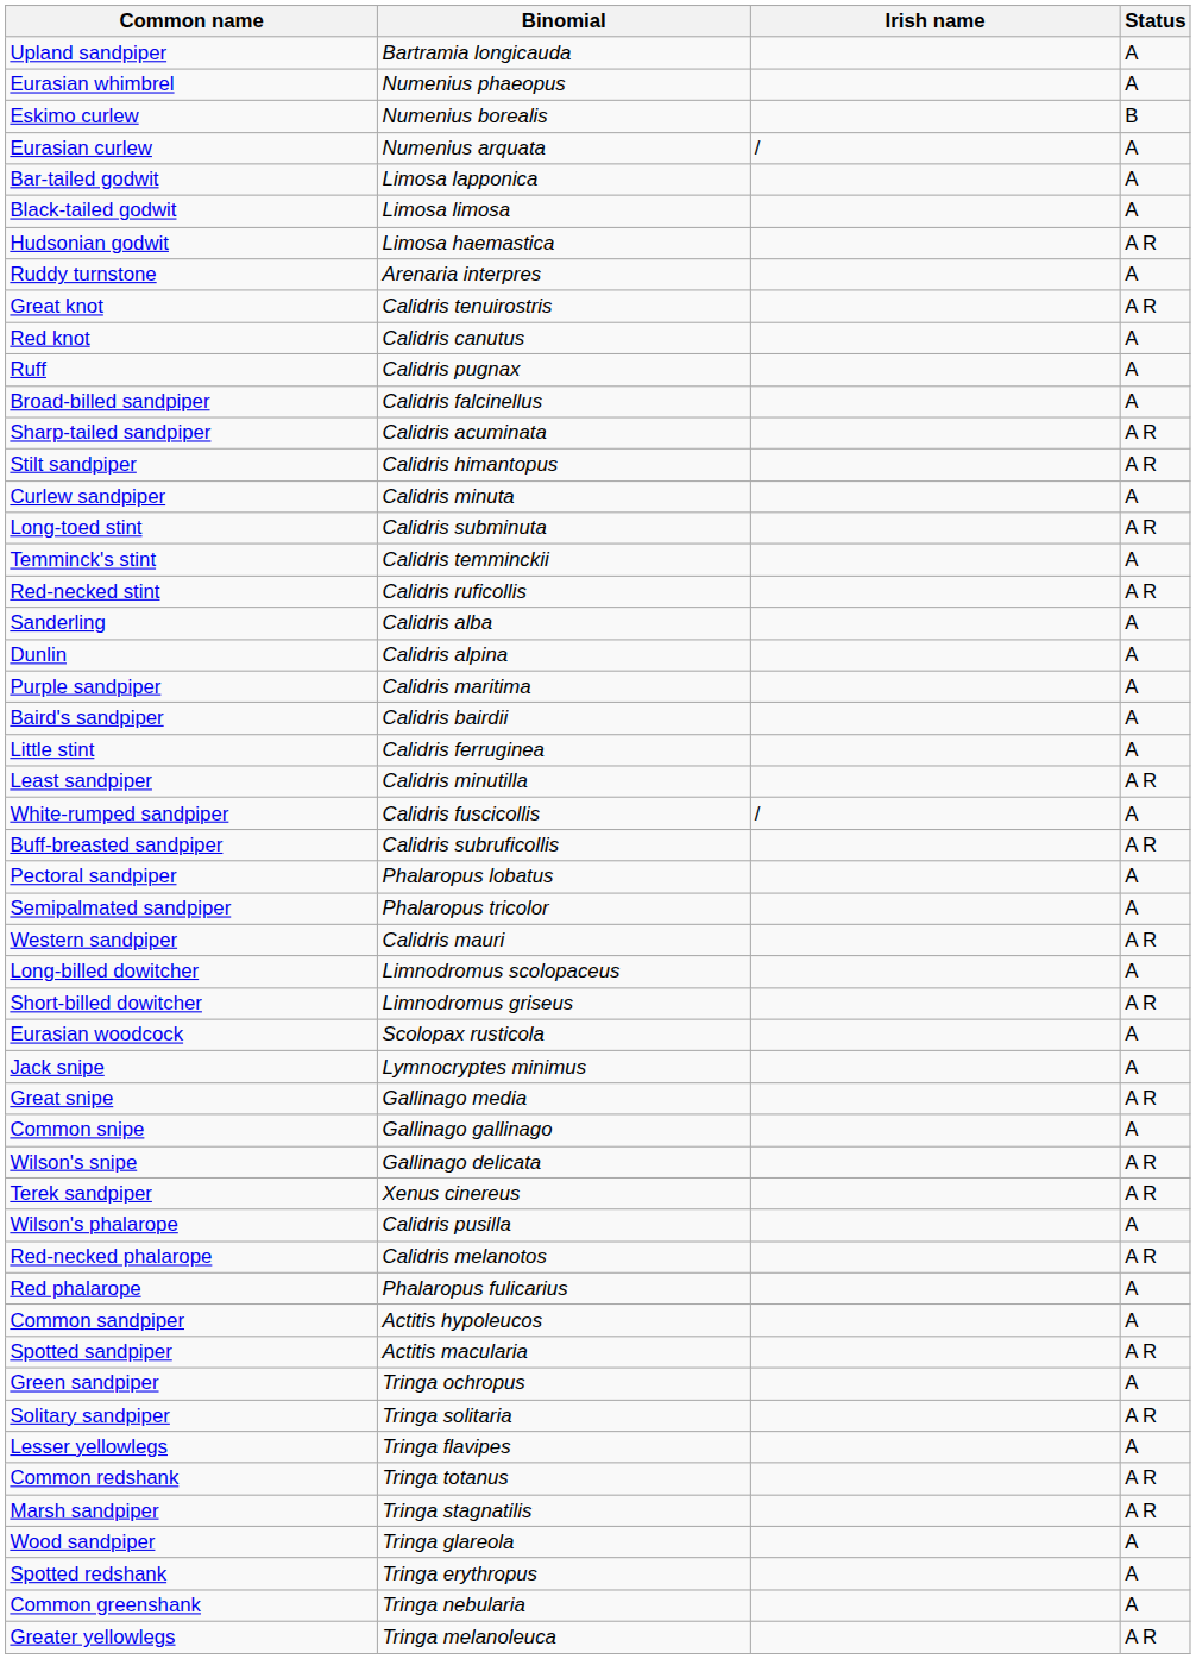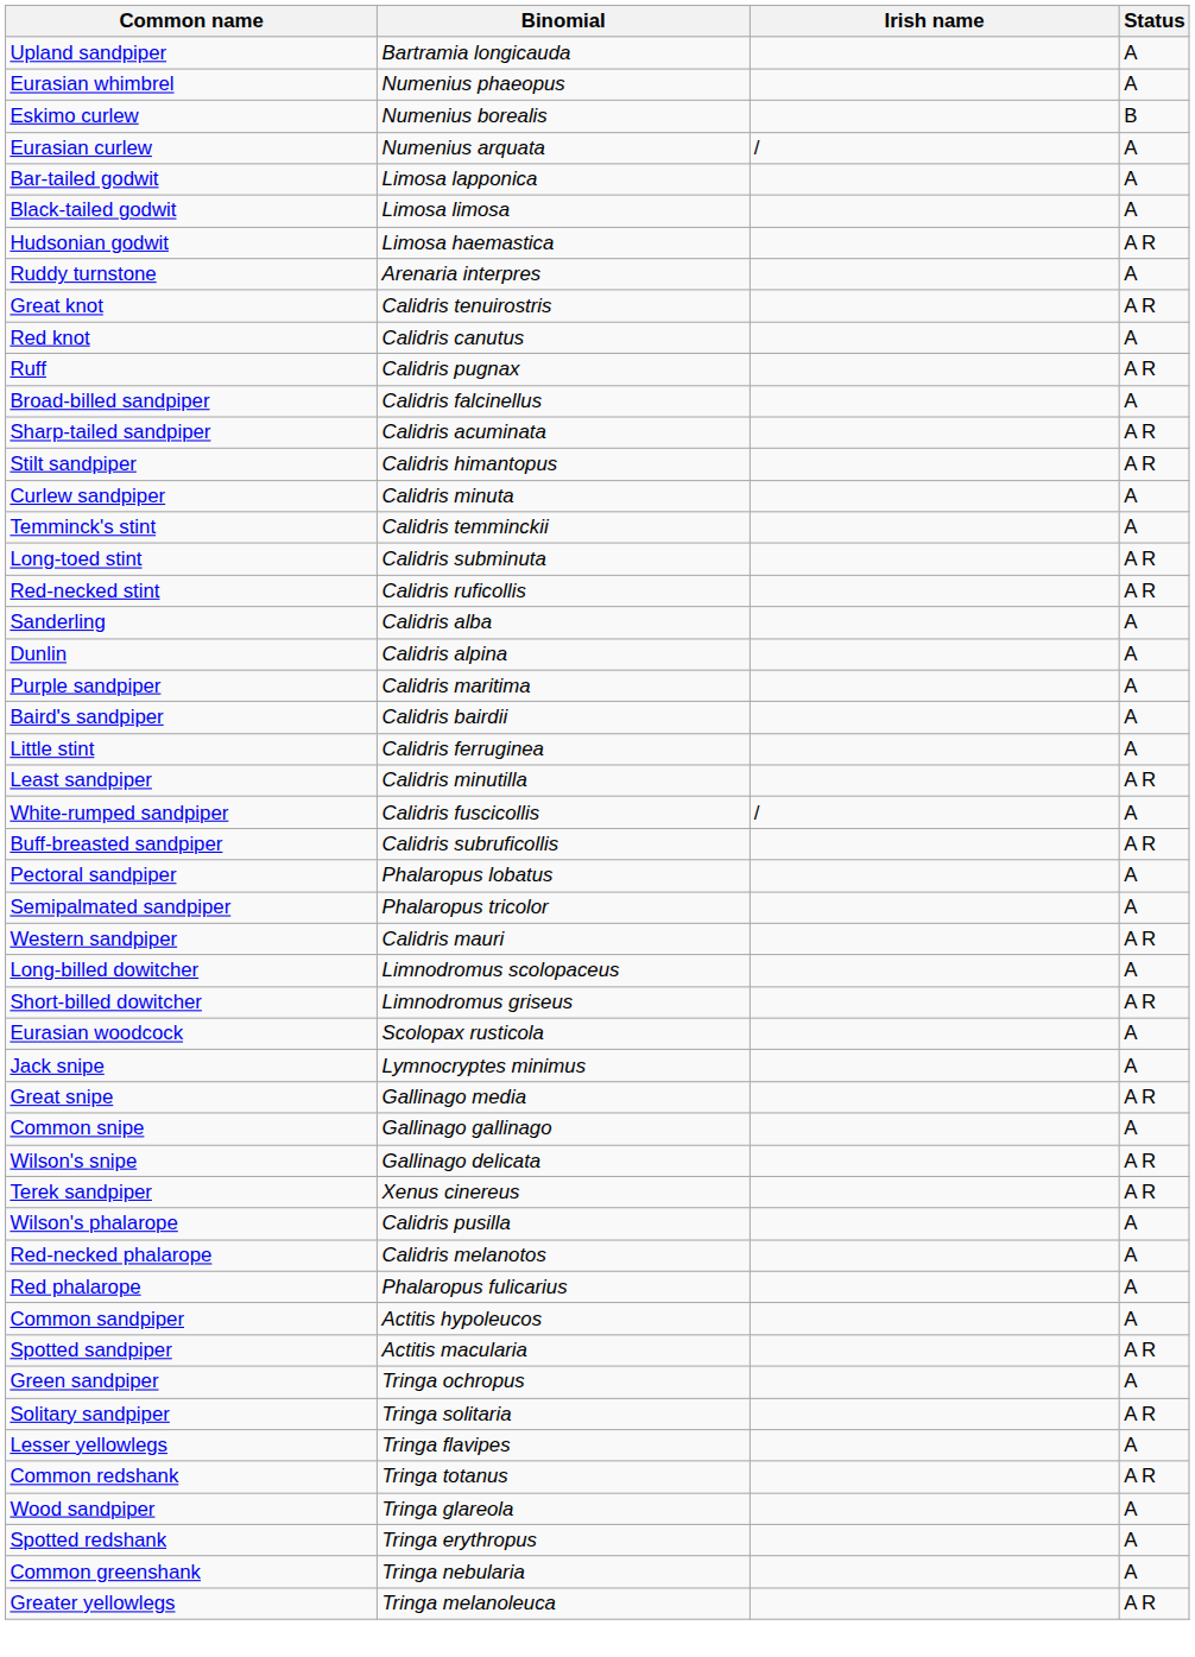 <table width=60% class="wikitable">
 <tr>
 <th width=32%>Common name</th>
 <th width=32%>Binomial</th>
 <th width=32%>Irish name</th>
 <th width=4%>Status</th>
 </tr>
 <tr>
 <td><a href='#'>Upland sandpiper</a></td>
 <td><em>Bartramia longicauda</em></td>
 <td></td>
 <td>A</td>
 </tr>
 <tr>
 <td><a href='#'>Eurasian whimbrel</a></td>
 <td><em>Numenius phaeopus</em></td>
 <td></td>
 <td>A</td>
 </tr>
 <tr>
 <td><a href='#'>Eskimo curlew</a></td>
 <td><em>Numenius borealis</em></td>
 <td></td>
 <td>B</td>
 </tr>
 <tr>
 <td><a href='#'>Eurasian curlew</a></td>
 <td><em>Numenius arquata</em></td>
 <td> / </td>
 <td>A</td>
 </tr>
 <tr>
 <td><a href='#'>Bar-tailed godwit</a></td>
 <td><em>Limosa lapponica</em></td>
 <td></td>
 <td>A</td>
 </tr>
 <tr>
 <td><a href='#'>Black-tailed godwit</a></td>
 <td><em>Limosa limosa</em></td>
 <td></td>
 <td>A</td>
 </tr>
 <tr>
 <td><a href='#'>Hudsonian godwit</a></td>
 <td><em>Limosa haemastica</em></td>
 <td></td>
 <td>A R</td>
 </tr>
 <tr>
 <td><a href='#'>Ruddy turnstone</a></td>
 <td><em>Arenaria interpres</em></td>
 <td></td>
 <td>A</td>
 </tr>
 <tr>
 <td><a href='#'>Great knot</a></td>
 <td><em>Calidris tenuirostris</em></td>
 <td></td>
 <td>A R</td>
 </tr>
 <tr>
 <td><a href='#'>Red knot</a></td>
 <td><em>Calidris canutus</em></td>
 <td></td>
 <td>A</td>
 </tr>
 <tr>
 <td><a href='#'>Ruff</a></td>
 <td><em>Calidris pugnax</em></td>
 <td></td>
-<td>A</td>
+<td>A R</td>
 </tr>
 <tr>
 <td><a href='#'>Broad-billed sandpiper</a></td>
 <td><em>Calidris falcinellus</em></td>
 <td></td>
 <td>A</td>
 </tr>
 <tr>
 <td><a href='#'>Sharp-tailed sandpiper</a></td>
 <td><em>Calidris acuminata</em></td>
 <td></td>
 <td>A R</td>
 </tr>
 <tr>
 <td><a href='#'>Stilt sandpiper</a></td>
 <td><em>Calidris himantopus</em></td>
 <td></td>
 <td>A R</td>
 </tr>
 <tr>
 <td><a href='#'>Curlew sandpiper</a></td>
 <td><em>Calidris minuta</em></td>
 <td></td>
 <td>A</td>
 </tr>
 <tr>
+<td><a href='#'>Temminck's stint</a></td>
+<td><em>Calidris temminckii</em></td>
+<td></td>
+<td>A</td>
+</tr>
+<tr>
 <td><a href='#'>Long-toed stint</a></td>
 <td><em>Calidris subminuta</em></td>
 <td></td>
 <td>A R</td>
-</tr>
-<tr>
-<td><a href='#'>Temminck's stint</a></td>
-<td><em>Calidris temminckii</em></td>
-<td></td>
-<td>A</td>
 </tr>
 <tr>
 <td><a href='#'>Red-necked stint</a></td>
 <td><em>Calidris ruficollis</em></td>
 <td></td>
 <td>A R</td>
 </tr>
 <tr>
 <td><a href='#'>Sanderling</a></td>
 <td><em>Calidris alba</em></td>
 <td></td>
 <td>A</td>
 </tr>
 <tr>
 <td><a href='#'>Dunlin</a></td>
 <td><em>Calidris alpina</em></td>
 <td></td>
 <td>A</td>
 </tr>
 <tr>
 <td><a href='#'>Purple sandpiper</a></td>
 <td><em>Calidris maritima</em></td>
 <td></td>
 <td>A</td>
 </tr>
 <tr>
 <td><a href='#'>Baird's sandpiper</a></td>
 <td><em>Calidris bairdii</em></td>
 <td></td>
 <td>A</td>
 </tr>
 <tr>
 <td><a href='#'>Little stint</a></td>
 <td><em>Calidris ferruginea</em></td>
 <td></td>
 <td>A</td>
 </tr>
 <tr>
 <td><a href='#'>Least sandpiper</a></td>
 <td><em>Calidris minutilla</em></td>
 <td></td>
 <td>A R</td>
 </tr>
 <tr>
 <td><a href='#'>White-rumped sandpiper</a></td>
 <td><em>Calidris fuscicollis</em></td>
 <td> / </td>
 <td>A</td>
 </tr>
 <tr>
 <td><a href='#'>Buff-breasted sandpiper</a></td>
 <td><em>Calidris subruficollis</em></td>
 <td></td>
 <td>A R</td>
 </tr>
 <tr>
 <td><a href='#'>Pectoral sandpiper</a></td>
 <td><em>Phalaropus lobatus</em></td>
 <td></td>
 <td>A</td>
 </tr>
 <tr>
 <td><a href='#'>Semipalmated sandpiper</a></td>
 <td><em>Phalaropus tricolor</em></td>
 <td></td>
 <td>A</td>
 </tr>
 <tr>
 <td><a href='#'>Western sandpiper</a></td>
 <td><em>Calidris mauri</em></td>
 <td></td>
 <td>A R</td>
 </tr>
 <tr>
 <td><a href='#'>Long-billed dowitcher</a></td>
 <td><em>Limnodromus scolopaceus</em></td>
 <td></td>
 <td>A</td>
 </tr>
 <tr>
 <td><a href='#'>Short-billed dowitcher</a></td>
 <td><em>Limnodromus griseus</em></td>
 <td></td>
 <td>A R</td>
 </tr>
 <tr>
 <td><a href='#'>Eurasian woodcock</a></td>
 <td><em>Scolopax rusticola</em></td>
 <td></td>
 <td>A</td>
 </tr>
 <tr>
 <td><a href='#'>Jack snipe</a></td>
 <td><em>Lymnocryptes minimus</em></td>
 <td></td>
 <td>A</td>
 </tr>
 <tr>
 <td><a href='#'>Great snipe</a></td>
 <td><em>Gallinago media</em></td>
 <td></td>
 <td>A R</td>
 </tr>
 <tr>
 <td><a href='#'>Common snipe</a></td>
 <td><em>Gallinago gallinago</em></td>
 <td></td>
 <td>A</td>
 </tr>
 <tr>
 <td><a href='#'>Wilson's snipe</a></td>
 <td><em>Gallinago delicata</em></td>
 <td></td>
 <td>A R</td>
 </tr>
 <tr>
 <td><a href='#'>Terek sandpiper</a></td>
 <td><em>Xenus cinereus</em></td>
 <td></td>
 <td>A R</td>
 </tr>
 <tr>
 <td><a href='#'>Wilson's phalarope</a></td>
 <td><em>Calidris pusilla</em></td>
 <td></td>
 <td>A</td>
 </tr>
 <tr>
 <td><a href='#'>Red-necked phalarope</a></td>
 <td><em>Calidris melanotos</em></td>
 <td></td>
-<td>A R</td>
+<td>A</td>
 </tr>
 <tr>
 <td><a href='#'>Red phalarope</a></td>
 <td><em>Phalaropus fulicarius</em></td>
 <td></td>
 <td>A</td>
 </tr>
 <tr>
 <td><a href='#'>Common sandpiper</a></td>
 <td><em>Actitis hypoleucos</em></td>
 <td></td>
 <td>A</td>
 </tr>
 <tr>
 <td><a href='#'>Spotted sandpiper</a></td>
 <td><em>Actitis macularia</em></td>
 <td></td>
 <td>A R</td>
 </tr>
 <tr>
 <td><a href='#'>Green sandpiper</a></td>
 <td><em>Tringa ochropus</em></td>
 <td></td>
 <td>A</td>
 </tr>
 <tr>
 <td><a href='#'>Solitary sandpiper</a></td>
 <td><em>Tringa solitaria</em></td>
 <td></td>
 <td>A R</td>
 </tr>
 <tr>
 <td><a href='#'>Lesser yellowlegs</a></td>
 <td><em>Tringa flavipes</em></td>
 <td></td>
 <td>A</td>
 </tr>
 <tr>
 <td><a href='#'>Common redshank</a></td>
 <td><em>Tringa totanus</em></td>
 <td></td>
 <td>A R</td>
 </tr>
 <tr>
-<td><a href='#'>Marsh sandpiper</a></td>
-<td><em>Tringa stagnatilis</em></td>
-<td></td>
-<td>A R</td>
-</tr>
-<tr>
 <td><a href='#'>Wood sandpiper</a></td>
 <td><em>Tringa glareola</em></td>
 <td></td>
 <td>A</td>
 </tr>
 <tr>
 <td><a href='#'>Spotted redshank</a></td>
 <td><em>Tringa erythropus</em></td>
 <td></td>
 <td>A</td>
 </tr>
 <tr>
 <td><a href='#'>Common greenshank</a></td>
 <td><em>Tringa nebularia</em></td>
 <td></td>
 <td>A</td>
 </tr>
 <tr>
 <td><a href='#'>Greater yellowlegs</a></td>
 <td><em>Tringa melanoleuca</em></td>
 <td></td>
 <td>A R</td>
 </tr>
 </table>
